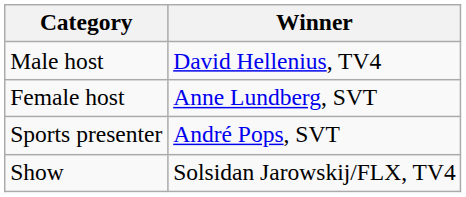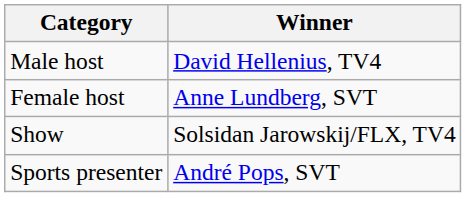 <table class="wikitable">
 <tr>
 <th>Category</th>
 <th>Winner</th>
 </tr>
 <tr>
 <td>Male host</td>
 <td><a href='#'>David Hellenius</a>, TV4</td>
 </tr>
 <tr>
 <td>Female host</td>
 <td><a href='#'>Anne Lundberg</a>, SVT</td>
 </tr>
 <tr>
+<td>Show</td>
+<td>Solsidan Jarowskij/FLX, TV4</td>
+</tr>
+<tr>
 <td>Sports presenter</td>
 <td><a href='#'>André Pops</a>, SVT</td>
 </tr>
-<tr>
-<td>Show</td>
-<td>Solsidan Jarowskij/FLX, TV4</td>
-</tr>
 </table>
